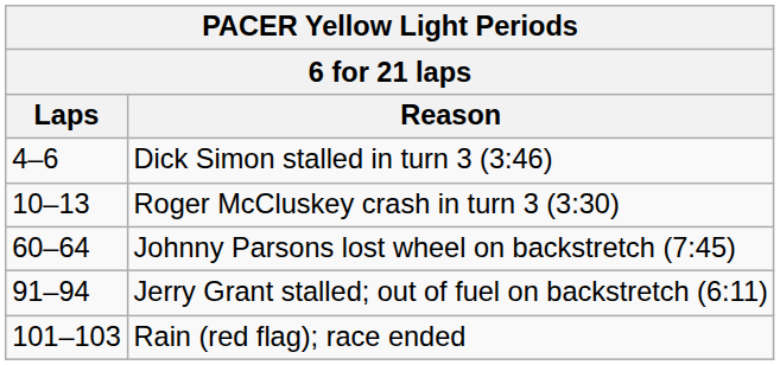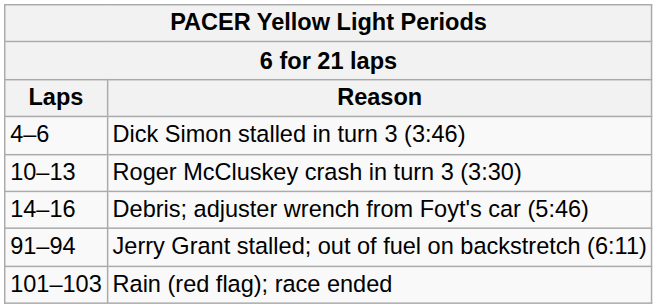 <table class="wikitable">
 <tr>
 <th colspan=2>PACER Yellow Light Periods</th>
 </tr>
 <tr>
 <th colspan=2>6 for 21 laps</th>
 </tr>
 <tr>
 <th>Laps</th>
 <th>Reason</th>
 </tr>
 <tr>
 <td>4–6</td>
 <td>Dick Simon stalled in turn 3 (3:46)</td>
 </tr>
 <tr>
 <td>10–13</td>
 <td>Roger McCluskey crash in turn 3 (3:30)</td>
 </tr>
 <tr>
-<td>60–64</td>
-<td>Johnny Parsons lost wheel on backstretch (7:45)</td>
+<td>14–16</td>
+<td>Debris; adjuster wrench from Foyt's car (5:46)</td>
 </tr>
 <tr>
 <td>91–94</td>
 <td>Jerry Grant stalled; out of fuel on backstretch (6:11)</td>
 </tr>
 <tr>
 <td>101–103</td>
 <td>Rain (red flag); race ended</td>
 </tr>
 </table>
